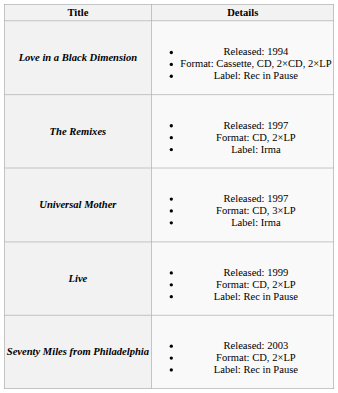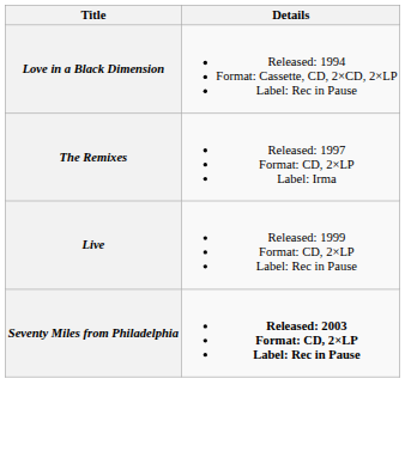 <table class="wikitable plainrowheaders" style="text-align:center;" border="1">
 <tr>
 <th>Title</th>
 <th>Details</th>
 </tr>
 <tr>
 <th scope="row"><em>Love in a Black Dimension</em></th>
 <td><br><ul><li>Released: 1994</li><li>Format: Cassette, CD, 2×CD, 2×LP</li><li>Label: Rec in Pause</li></ul></td>
 </tr>
 <tr>
 <th scope="row"><em>The Remixes</em></th>
 <td><br><ul><li>Released: 1997</li><li>Format: CD, 2×LP</li><li>Label: Irma</li></ul></td>
 </tr>
 <tr>
-<th scope="row"><em>Universal Mother</em></th>
-<td><br><ul><li>Released: 1997</li><li>Format: CD, 3×LP</li><li>Label: Irma</li></ul></td>
-</tr>
-<tr>
 <th scope="row"><em>Live</em></th>
 <td><br><ul><li>Released: 1999</li><li>Format: CD, 2×LP</li><li>Label: Rec in Pause</li></ul></td>
 </tr>
 <tr>
 <th scope="row"><em>Seventy Miles from Philadelphia</em></th>
-<td><br><ul><li>Released: 2003</li><li>Format: CD, 2×LP</li><li>Label: Rec in Pause</li></ul></td>
+<td><strong><br><ul><li>Released: 2003</li><li>Format: CD, 2×LP</li><li>Label: Rec in Pause</li></ul></strong></td>
 </tr>
 </table>
